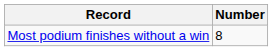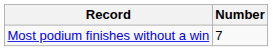 <table class="wikitable" style="font-size:95%">
 <tr>
 <th>Record</th>
 <th>Number</th>
 </tr>
 <tr>
 <td><a href='#'>Most podium finishes without a win</a></td>
-<td>8</td>
+<td>7</td>
 </tr>
 </table>
